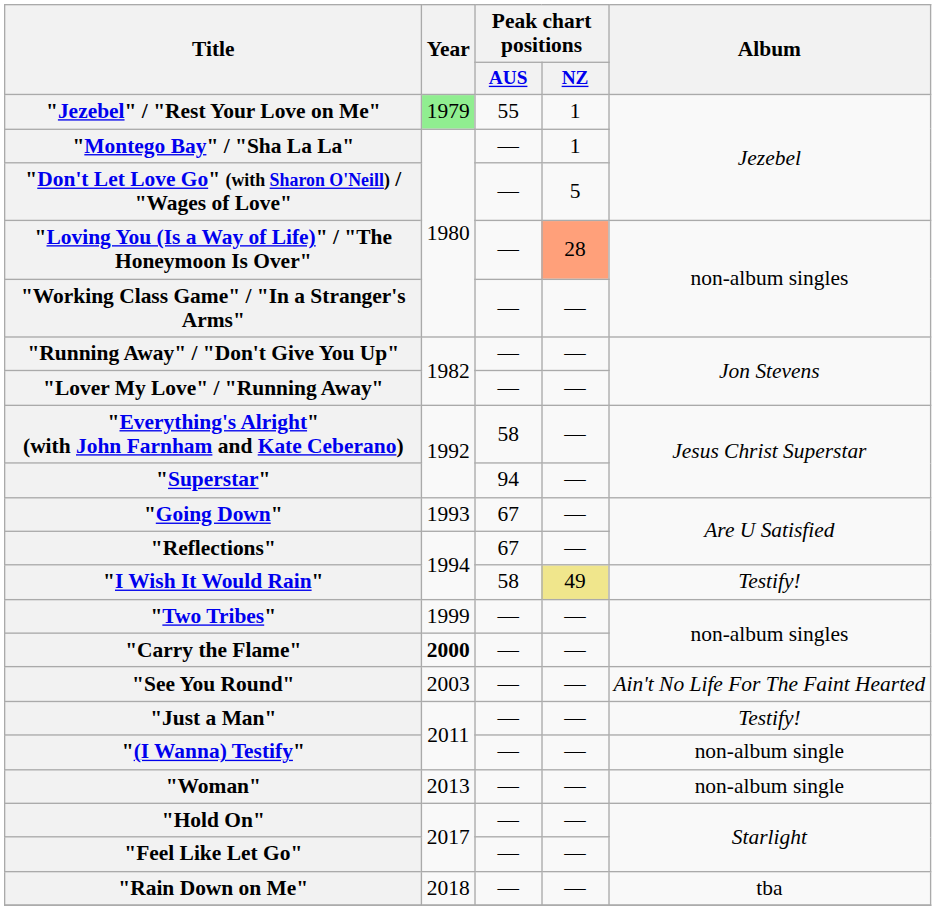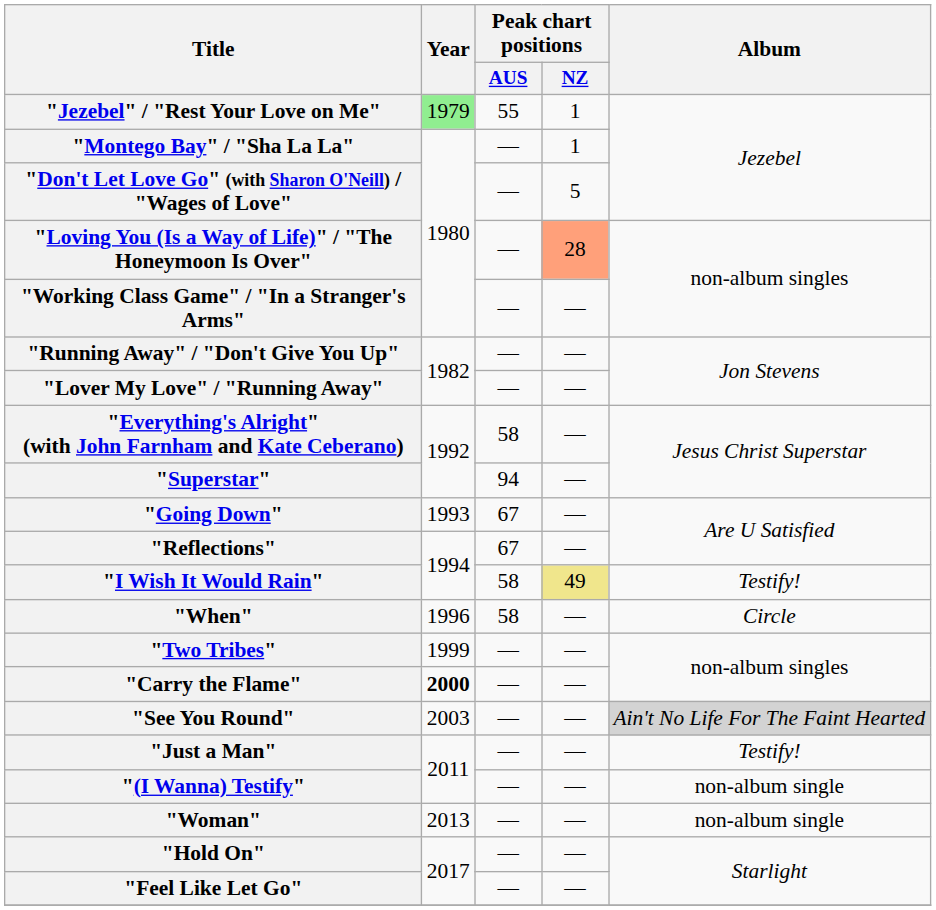 <table class="wikitable plainrowheaders" style="text-align:center;" border="1">
 <tr>
 <th scope="col" rowspan="2" style="width:19em;">Title</th>
 <th scope="col" rowspan="2" style="width:1em;">Year</th>
 <th scope="col" colspan="2">Peak chart positions</th>
 <th scope="col" rowspan="2">Album</th>
 </tr>
 <tr>
 <th scope="col" style="width:3em;font-size:90%;"><a href='#'>AUS</a><br></th>
 <th scope="col" style="width:3em;font-size:90%;"><a href='#'>NZ</a><br></th>
 </tr>
 <tr>
 <th scope="row">"<a href='#'>Jezebel</a>" / "Rest Your Love on Me"</th>
 <td style="background: lightgreen;">1979</td>
 <td>55</td>
 <td>1</td>
 <td rowspan="3"><em>Jezebel</em></td>
 </tr>
 <tr>
 <th scope="row">"<a href='#'>Montego Bay</a>" / "Sha La La"</th>
 <td rowspan="4">1980</td>
 <td>—</td>
 <td>1</td>
 </tr>
 <tr>
 <th scope="row">"<a href='#'>Don't Let Love Go</a>" <small>(with <a href='#'>Sharon O'Neill</a>)</small> / "Wages of Love"</th>
 <td>—</td>
 <td>5</td>
 </tr>
 <tr>
 <th scope="row">"<a href='#'>Loving You (Is a Way of Life)</a>" / "The Honeymoon Is Over"</th>
 <td>—</td>
 <td style="background: lightsalmon;">28</td>
 <td rowspan="2">non-album singles</td>
 </tr>
 <tr>
 <th scope="row">"Working Class Game" / "In a Stranger's Arms"</th>
 <td>—</td>
 <td>—</td>
 </tr>
 <tr>
 <th scope="row">"Running Away" / "Don't Give You Up"</th>
 <td rowspan="2">1982</td>
 <td>—</td>
 <td>—</td>
 <td rowspan="2"><em>Jon Stevens</em></td>
 </tr>
 <tr>
 <th scope="row">"Lover My Love" / "Running Away"</th>
 <td>—</td>
 <td>—</td>
 </tr>
 <tr>
 <th scope="row">"<a href='#'>Everything's Alright</a>" <br>(with <a href='#'>John Farnham</a> and <a href='#'>Kate Ceberano</a>)</th>
 <td rowspan="2">1992</td>
 <td>58</td>
 <td>—</td>
 <td rowspan="2"><em>Jesus Christ Superstar</em></td>
 </tr>
 <tr>
 <th scope="row">"<a href='#'>Superstar</a>"</th>
 <td>94</td>
 <td>—</td>
 </tr>
 <tr>
 <th scope="row">"<a href='#'>Going Down</a>"</th>
 <td>1993</td>
 <td>67</td>
 <td>—</td>
 <td rowspan="2"><em>Are U Satisfied</em></td>
 </tr>
 <tr>
 <th scope="row">"Reflections"</th>
 <td rowspan="2">1994</td>
 <td>67</td>
 <td>—</td>
 </tr>
 <tr>
 <th scope="row">"<a href='#'>I Wish It Would Rain</a>"</th>
 <td>58</td>
 <td style="background: khaki;">49</td>
 <td><em>Testify!</em></td>
 </tr>
 <tr>
+<th scope="row">"When"</th>
+<td>1996</td>
+<td>58</td>
+<td>—</td>
+<td><em>Circle</em></td>
+</tr>
+<tr>
 <th scope="row">"<a href='#'>Two Tribes</a>"</th>
 <td>1999</td>
 <td>—</td>
 <td>—</td>
 <td rowspan="2">non-album singles</td>
 </tr>
 <tr>
 <th scope="row">"Carry the Flame"</th>
 <td><strong>2000</strong></td>
 <td>—</td>
 <td>—</td>
 </tr>
 <tr>
 <th scope="row">"See You Round"</th>
 <td>2003</td>
 <td>—</td>
 <td>—</td>
-<td><em>Ain't No Life For The Faint Hearted</em></td>
+<td style="background: lightgrey;"><em>Ain't No Life For The Faint Hearted</em></td>
 </tr>
 <tr>
 <th scope="row">"Just a Man"</th>
 <td rowspan="2">2011</td>
 <td>—</td>
 <td>—</td>
 <td><em>Testify!</em></td>
 </tr>
 <tr>
 <th scope="row">"<a href='#'>(I Wanna) Testify</a>"</th>
 <td>—</td>
 <td>—</td>
 <td>non-album single</td>
 </tr>
 <tr>
 <th scope="row">"Woman"</th>
 <td>2013</td>
 <td>—</td>
 <td>—</td>
 <td>non-album single</td>
 </tr>
 <tr>
 <th scope="row">"Hold On"</th>
 <td rowspan="2">2017</td>
 <td>—</td>
 <td>—</td>
 <td rowspan="2"><em>Starlight</em></td>
 </tr>
 <tr>
 <th scope="row">"Feel Like Let Go"</th>
 <td>—</td>
 <td>—</td>
 </tr>
 <tr>
-<th scope="row">"Rain Down on Me"</th>
-<td rowspan="1">2018</td>
-<td>—</td>
-<td>—</td>
-<td rowspan="1">tba</td>
-</tr>
-<tr>
 </tr>
 </table>
